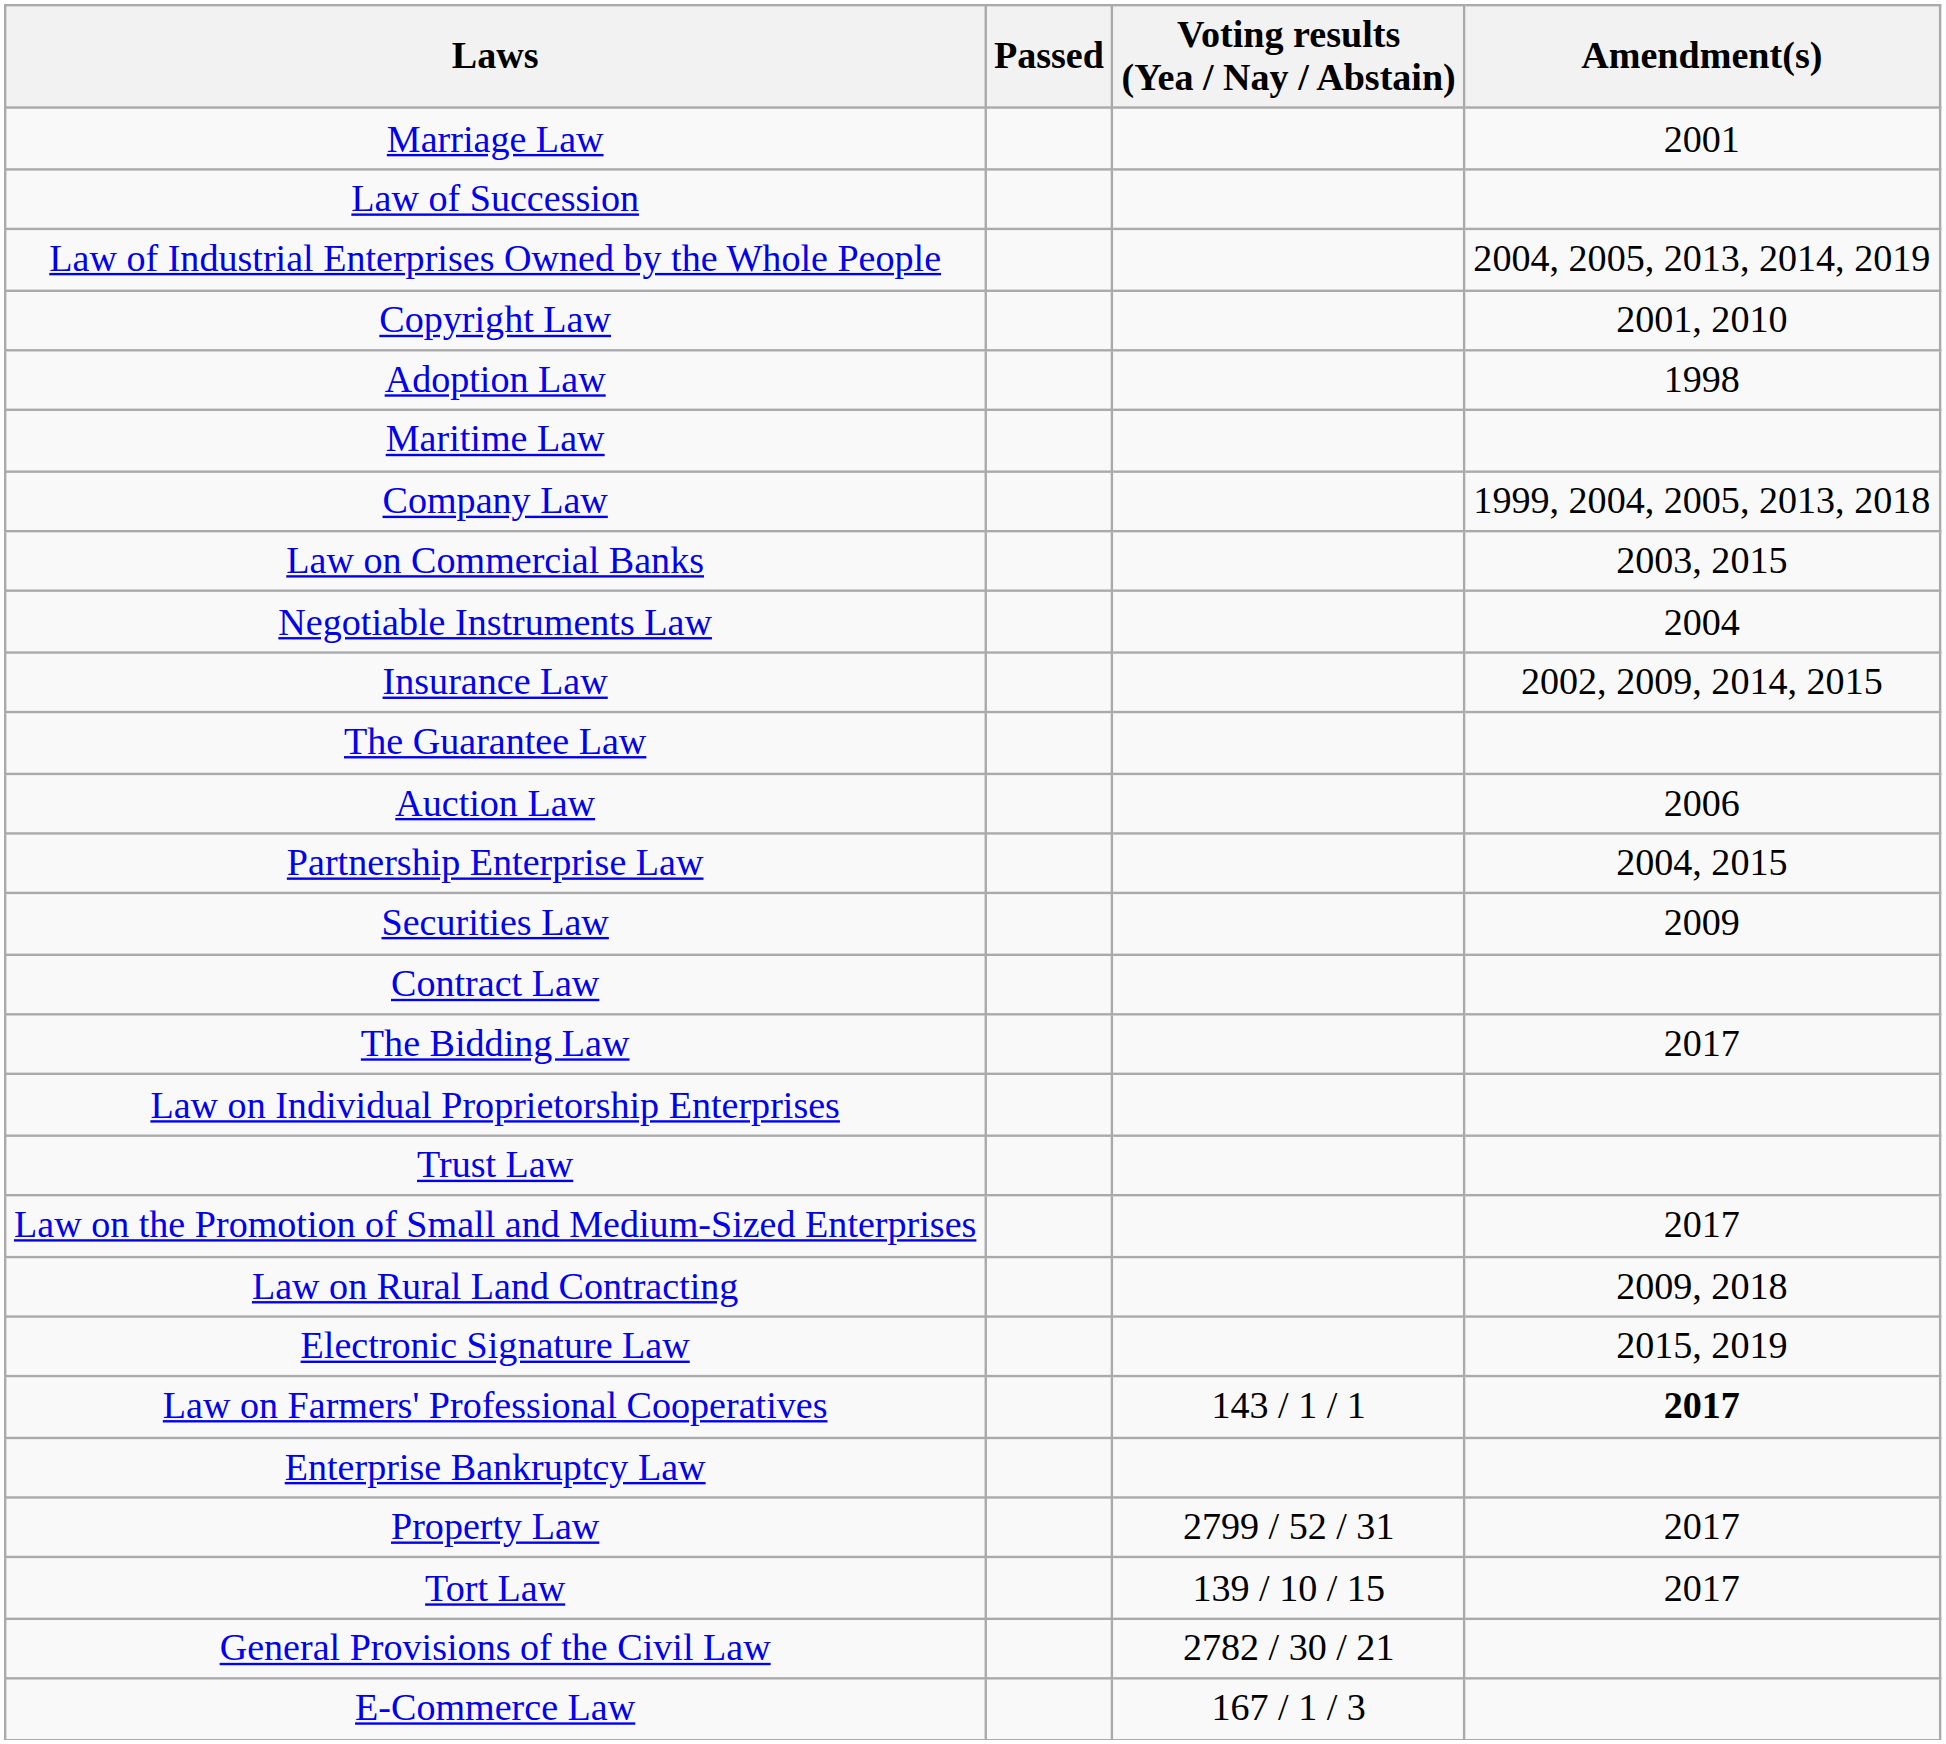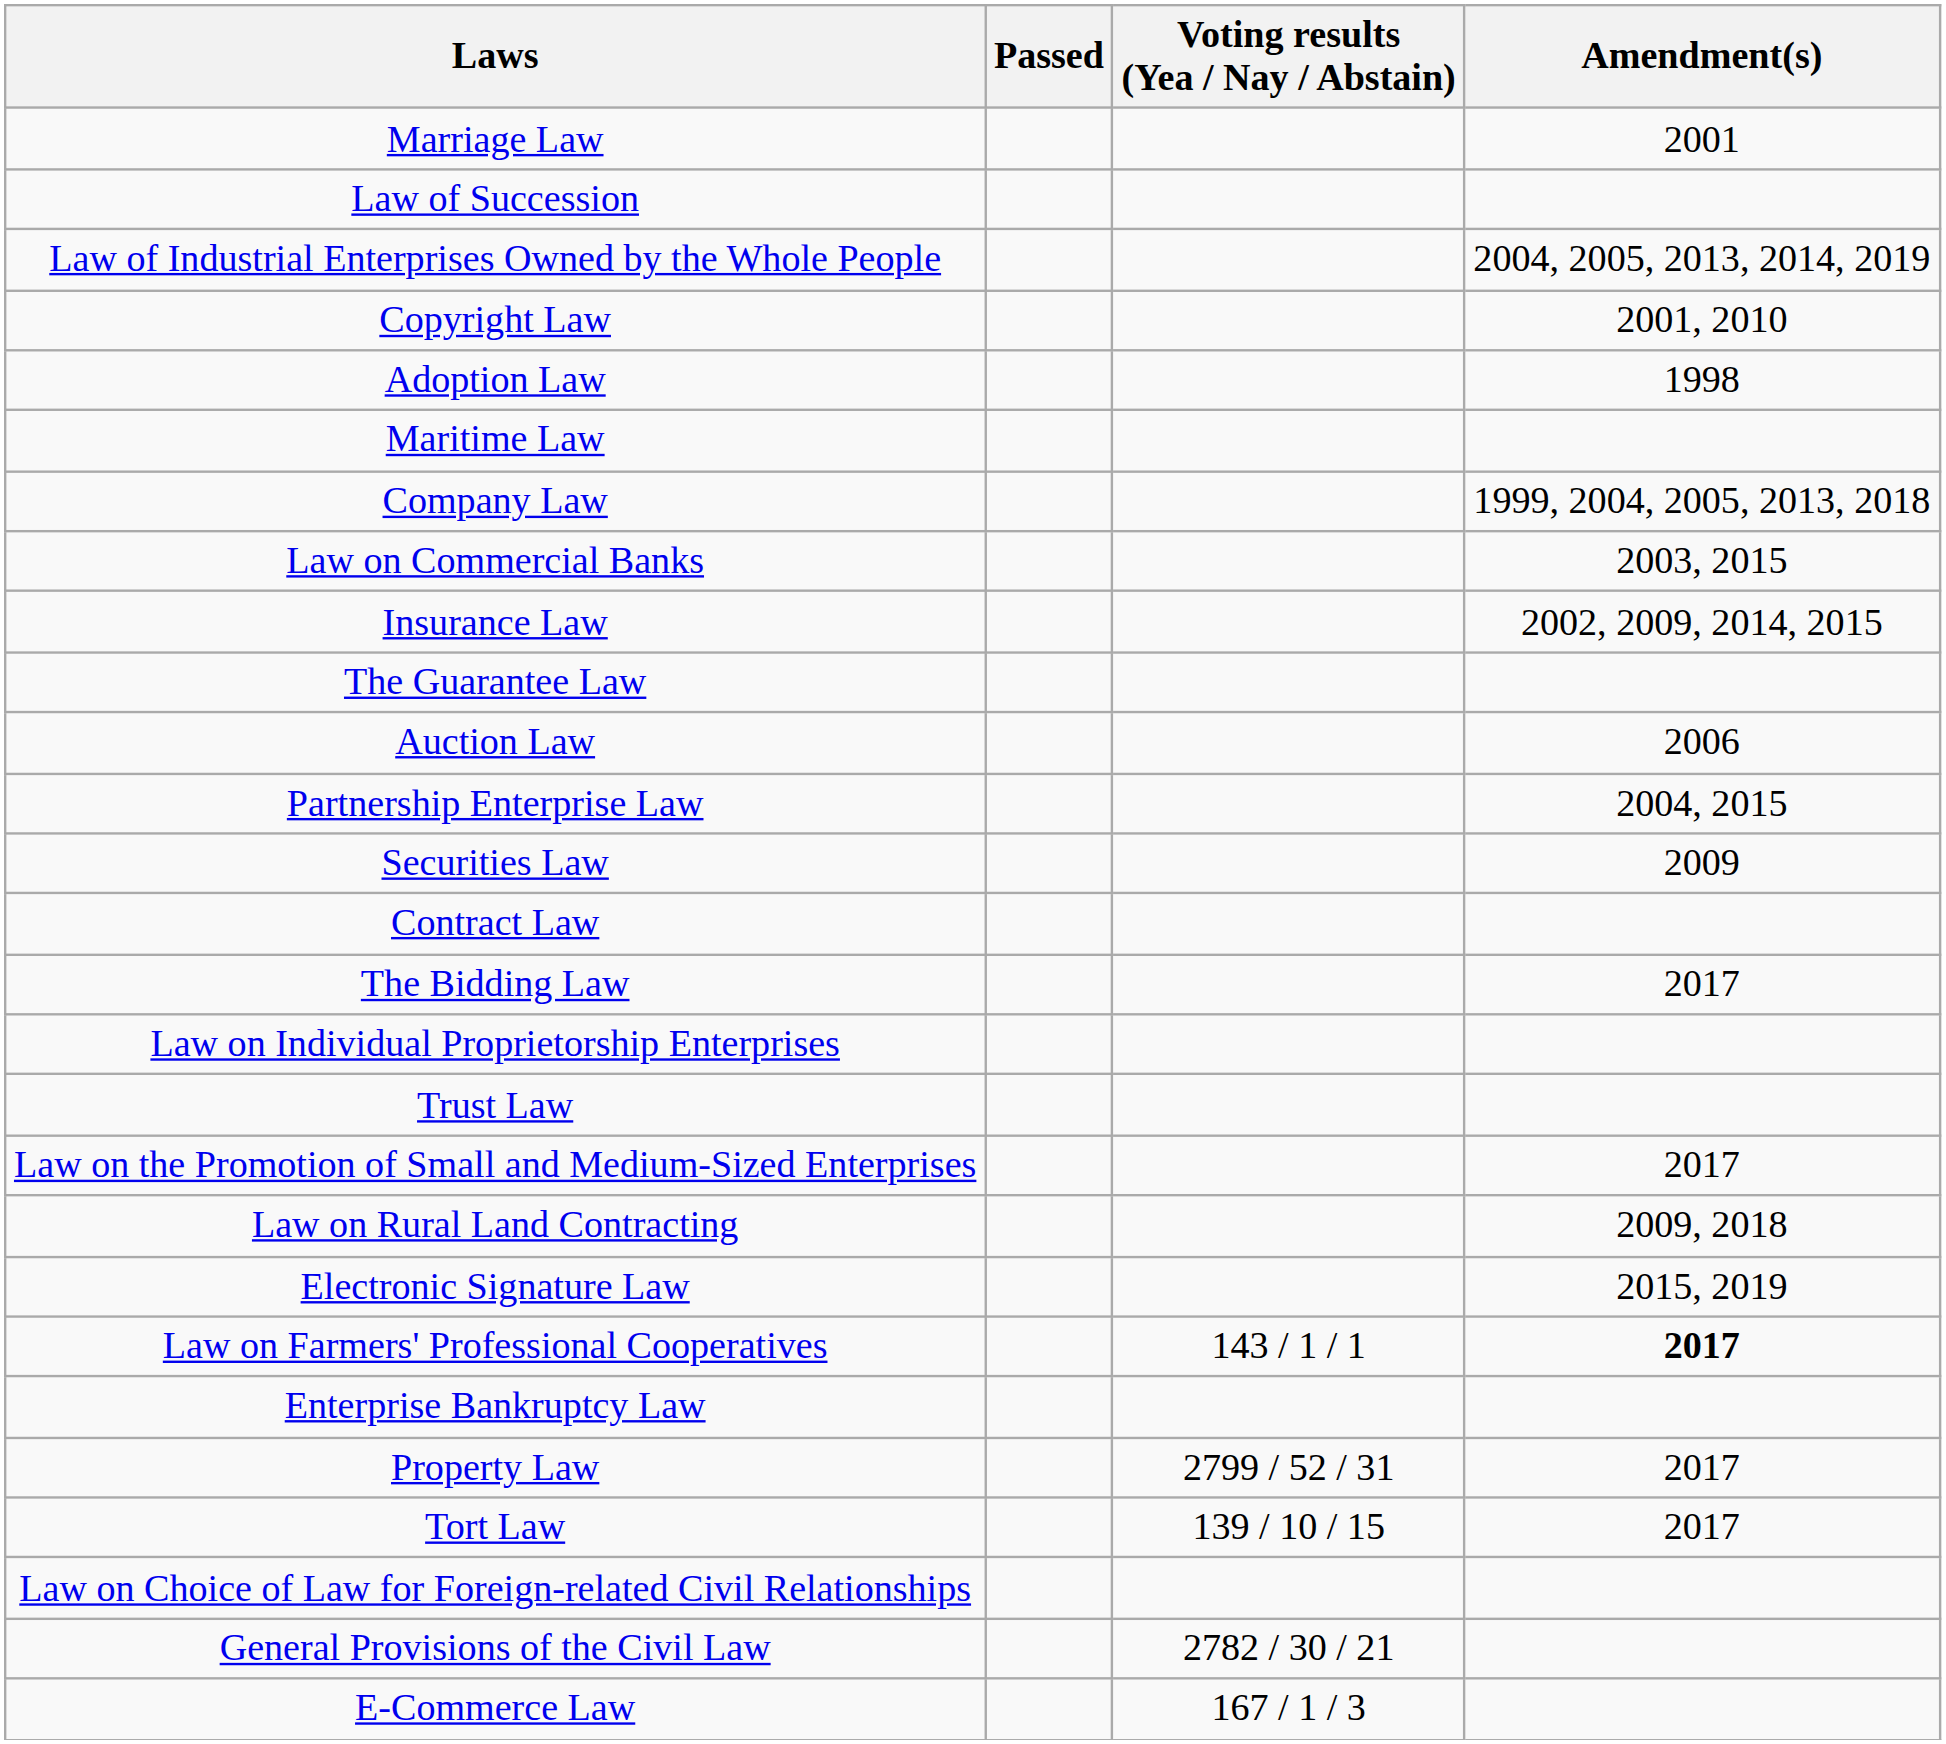 <table class="wikitable" style="text-align:center">
 <tr>
 <th>Laws</th>
 <th>Passed</th>
 <th>Voting results<br>(Yea / Nay / Abstain)</th>
 <th>Amendment(s)</th>
 </tr>
 <tr>
 <td><a href='#'>Marriage Law</a></td>
 <td></td>
 <td align="center"></td>
 <td>2001</td>
 </tr>
 <tr>
 <td><a href='#'>Law of Succession</a></td>
 <td></td>
 <td align="center"></td>
 <td></td>
 </tr>
 <tr>
 <td><a href='#'>Law of Industrial Enterprises Owned by the Whole People</a></td>
 <td></td>
 <td align="center"></td>
 <td>2004, 2005, 2013, 2014, 2019</td>
 </tr>
 <tr>
 <td><a href='#'>Copyright Law</a></td>
 <td></td>
 <td align="center"></td>
 <td>2001, 2010</td>
 </tr>
 <tr>
 <td><a href='#'>Adoption Law</a></td>
 <td></td>
 <td align="center"></td>
 <td>1998</td>
 </tr>
 <tr>
 <td><a href='#'>Maritime Law</a></td>
 <td></td>
 <td align="center"></td>
 <td></td>
 </tr>
 <tr>
 <td><a href='#'>Company Law</a></td>
 <td></td>
 <td align="center"></td>
 <td>1999, 2004, 2005, 2013, 2018</td>
 </tr>
 <tr>
 <td><a href='#'>Law on Commercial Banks</a></td>
 <td></td>
 <td align="center"></td>
 <td>2003, 2015</td>
-</tr>
-<tr>
-<td><a href='#'>Negotiable Instruments Law</a></td>
-<td></td>
-<td align="center"></td>
-<td>2004</td>
 </tr>
 <tr>
 <td><a href='#'>Insurance Law</a></td>
 <td></td>
 <td align="center"></td>
 <td>2002, 2009, 2014, 2015</td>
 </tr>
 <tr>
 <td><a href='#'>The Guarantee Law</a></td>
 <td></td>
 <td align="center"></td>
 <td></td>
 </tr>
 <tr>
 <td><a href='#'>Auction Law</a></td>
 <td></td>
 <td align="center"></td>
 <td>2006</td>
 </tr>
 <tr>
 <td><a href='#'>Partnership Enterprise Law</a></td>
 <td></td>
 <td align="center"></td>
 <td>2004, 2015</td>
 </tr>
 <tr>
 <td><a href='#'>Securities Law</a></td>
 <td></td>
 <td align="center"></td>
 <td>2009</td>
 </tr>
 <tr>
 <td><a href='#'>Contract Law</a></td>
 <td></td>
 <td align="center"></td>
 <td></td>
 </tr>
 <tr>
 <td><a href='#'>The Bidding Law</a></td>
 <td></td>
 <td align="center"></td>
 <td>2017</td>
 </tr>
 <tr>
 <td><a href='#'>Law on Individual Proprietorship Enterprises</a></td>
 <td></td>
 <td align="center"></td>
 <td></td>
 </tr>
 <tr>
 <td><a href='#'>Trust Law</a></td>
 <td></td>
 <td align="center"></td>
 <td></td>
 </tr>
 <tr>
 <td><a href='#'>Law on the Promotion of Small and Medium-Sized Enterprises</a></td>
 <td></td>
 <td align="center"></td>
 <td>2017</td>
 </tr>
 <tr>
 <td><a href='#'>Law on Rural Land Contracting</a></td>
 <td></td>
 <td align="center"></td>
 <td>2009, 2018</td>
 </tr>
 <tr>
 <td><a href='#'>Electronic Signature Law</a></td>
 <td></td>
 <td align="center"></td>
 <td>2015, 2019</td>
 </tr>
 <tr>
 <td><a href='#'>Law on Farmers' Professional Cooperatives</a></td>
 <td></td>
 <td align="center">143 / 1 / 1</td>
 <td><strong>2017</strong></td>
 </tr>
 <tr>
 <td><a href='#'>Enterprise Bankruptcy Law</a></td>
 <td></td>
 <td align="center"></td>
 <td></td>
 </tr>
 <tr>
 <td><a href='#'>Property Law</a></td>
 <td></td>
 <td align="center">2799 / 52 / 31</td>
 <td>2017</td>
 </tr>
 <tr>
 <td><a href='#'>Tort Law</a></td>
 <td></td>
 <td align="center">139 / 10 / 15</td>
 <td>2017</td>
 </tr>
 <tr>
+<td><a href='#'>Law on Choice of Law for Foreign-related Civil Relationships</a></td>
+<td></td>
+<td align="center"></td>
+<td></td>
+</tr>
+<tr>
 <td><a href='#'>General Provisions of the Civil Law</a></td>
 <td></td>
 <td align="center">2782 / 30 / 21</td>
 <td></td>
 </tr>
 <tr>
 <td><a href='#'>E-Commerce Law</a></td>
 <td></td>
 <td align="center">167 / 1 / 3</td>
 <td></td>
 </tr>
 </table>
